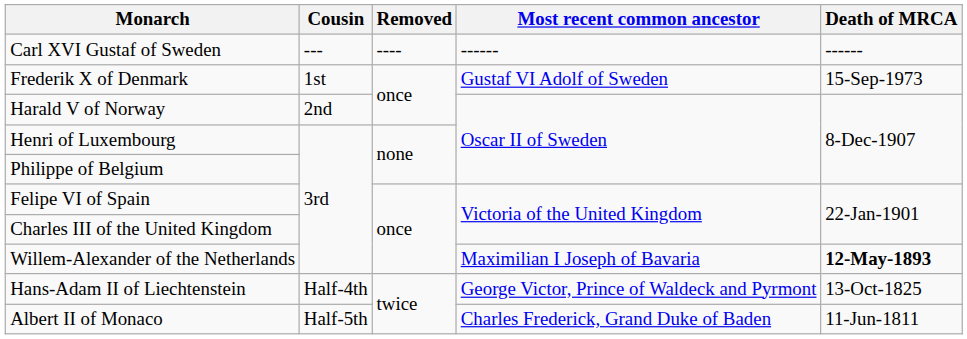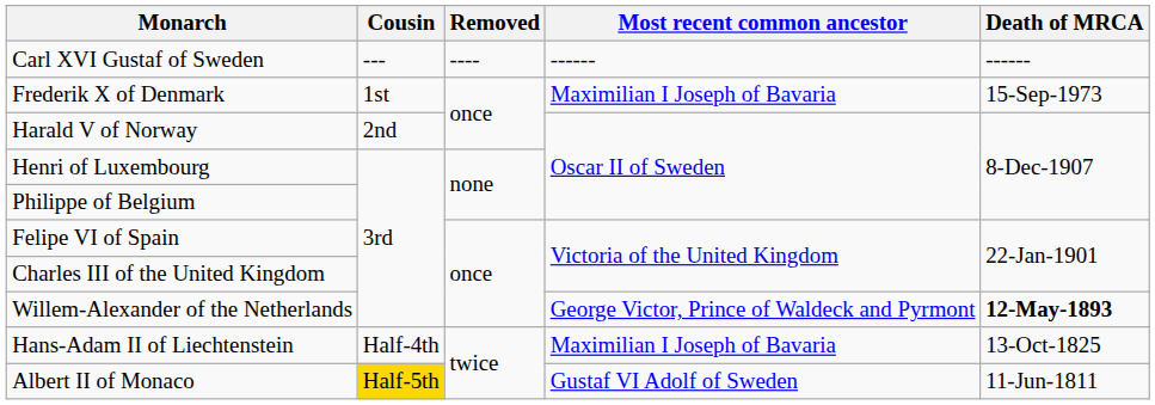 <table class="wikitable" style="margin:1em auto 1em auto;">
 <tr>
 <th>Monarch</th>
 <th>Cousin</th>
 <th>Removed</th>
 <th><a href='#'>Most recent common ancestor</a></th>
 <th>Death of MRCA</th>
 </tr>
 <tr>
 <td>Carl XVI Gustaf of Sweden</td>
 <td>---</td>
 <td>----</td>
 <td>------</td>
 <td>------</td>
 </tr>
 <tr>
 <td>Frederik X of Denmark</td>
 <td>1st</td>
 <td rowspan="2">once</td>
-<td><a href='#'>Gustaf VI Adolf of Sweden</a></td>
+<td><a href='#'>Maximilian I Joseph of Bavaria</a></td>
 <td>15-Sep-1973</td>
 </tr>
 <tr>
 <td>Harald V of Norway</td>
 <td>2nd</td>
 <td rowspan="3"><a href='#'>Oscar II of Sweden</a></td>
 <td rowspan="3">8-Dec-1907</td>
 </tr>
 <tr>
 <td>Henri of Luxembourg</td>
 <td rowspan="5">3rd</td>
 <td rowspan="2">none</td>
 </tr>
 <tr>
 <td>Philippe of Belgium</td>
 </tr>
 <tr>
 <td>Felipe VI of Spain</td>
 <td rowspan="3">once</td>
 <td rowspan="2"><a href='#'>Victoria of the United Kingdom</a></td>
 <td rowspan="2">22-Jan-1901</td>
 </tr>
 <tr>
 <td>Charles III of the United Kingdom</td>
 </tr>
 <tr>
 <td>Willem-Alexander of the Netherlands</td>
-<td><a href='#'>Maximilian I Joseph of Bavaria</a></td>
+<td><a href='#'>George Victor, Prince of Waldeck and Pyrmont</a></td>
 <td><strong>12-May-1893</strong></td>
 </tr>
 <tr>
 <td>Hans-Adam II of Liechtenstein</td>
 <td>Half-4th</td>
 <td rowspan="2">twice</td>
-<td><a href='#'>George Victor, Prince of Waldeck and Pyrmont</a></td>
+<td><a href='#'>Maximilian I Joseph of Bavaria</a></td>
 <td>13-Oct-1825</td>
 </tr>
 <tr>
 <td>Albert II of Monaco</td>
-<td>Half-5th</td>
-<td><a href='#'>Charles Frederick, Grand Duke of Baden</a></td>
+<td style="background: gold;">Half-5th</td>
+<td><a href='#'>Gustaf VI Adolf of Sweden</a></td>
 <td>11-Jun-1811</td>
 </tr>
 </table>
